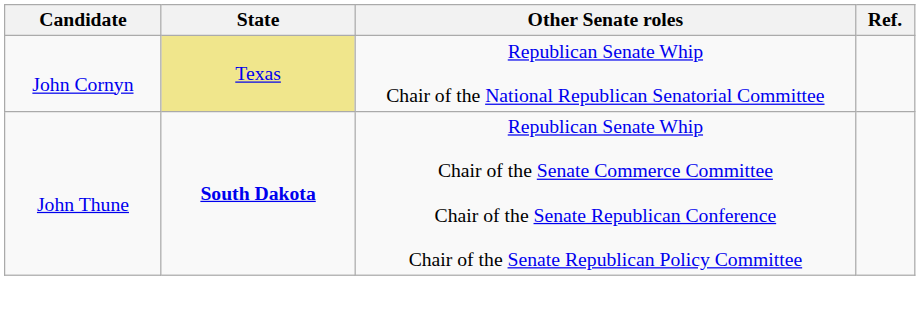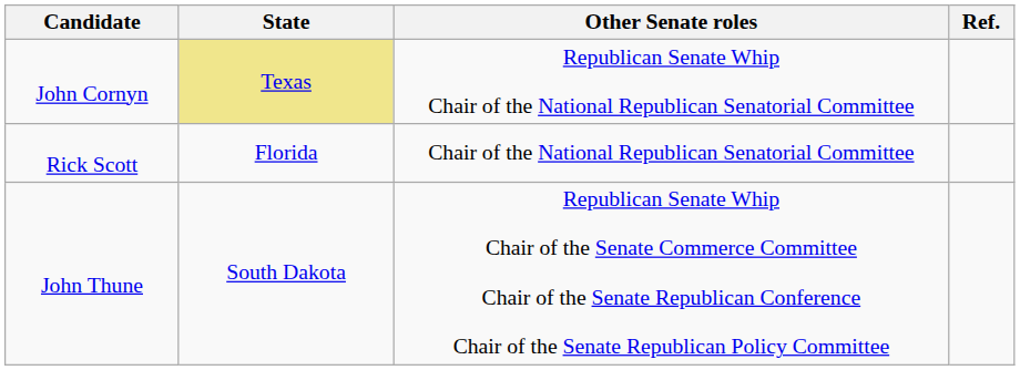 <table class="wikitable sortable" style="text-align:center">
 <tr>
 <th scope="col" style="width: 120px">Candidate</th>
 <th scope="col" style="width: 150px">State</th>
 <th scope="col" style="width: 400px">Other Senate roles</th>
 <th scope="col" style="width: 40px" class="unsortable">Ref.</th>
 </tr>
 <tr>
 <td><br><a href='#'>John Cornyn</a></td>
 <td style="background: khaki;"><a href='#'>Texas</a><br></td>
 <td><a href='#'>Republican Senate Whip</a><br><br>Chair of the <a href='#'>National Republican Senatorial Committee</a><br></td>
 <td></td>
 </tr>
 <tr>
+<td><br><a href='#'>Rick Scott</a></td>
+<td><a href='#'>Florida</a><br></td>
+<td>Chair of the <a href='#'>National Republican Senatorial Committee</a><br></td>
+<td></td>
+</tr>
+<tr>
 <td><br><a href='#'>John Thune</a></td>
-<td><strong><a href='#'>South Dakota</a><br></strong></td>
+<td><a href='#'>South Dakota</a><br></td>
 <td><a href='#'>Republican Senate Whip</a><br><br>Chair of the <a href='#'>Senate Commerce Committee</a><br><br>Chair of the <a href='#'>Senate Republican Conference</a><br><br>Chair of the <a href='#'>Senate Republican Policy Committee</a><br></td>
 <td></td>
 </tr>
 </table>
